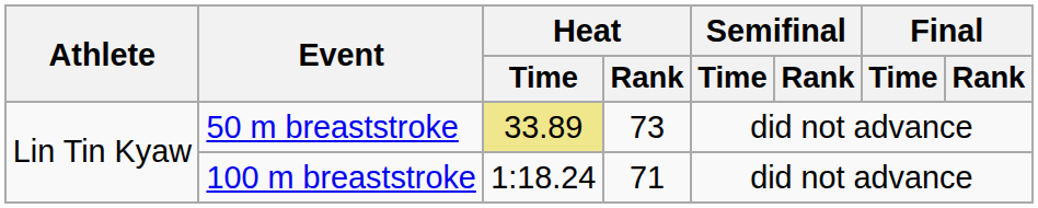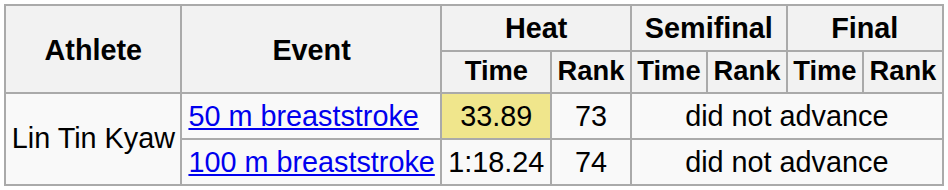 <table class=wikitable style="font-size:90%">
 <tr>
 <th rowspan="2">Athlete</th>
 <th rowspan="2">Event</th>
 <th colspan="2">Heat</th>
 <th colspan="2">Semifinal</th>
 <th colspan="2">Final</th>
 </tr>
 <tr style="font-size:95%">
 <th>Time</th>
 <th>Rank</th>
 <th>Time</th>
 <th>Rank</th>
 <th>Time</th>
 <th>Rank</th>
 </tr>
 <tr align=center>
 <td align=left rowspan=2>Lin Tin Kyaw</td>
 <td align=left><a href='#'>50 m breaststroke</a></td>
 <td style="background: khaki;">33.89</td>
 <td>73</td>
 <td colspan=4>did not advance</td>
 </tr>
 <tr align=center>
 <td align=left><a href='#'>100 m breaststroke</a></td>
 <td>1:18.24</td>
-<td>71</td>
+<td>74</td>
 <td colspan=4>did not advance</td>
 </tr>
 </table>
